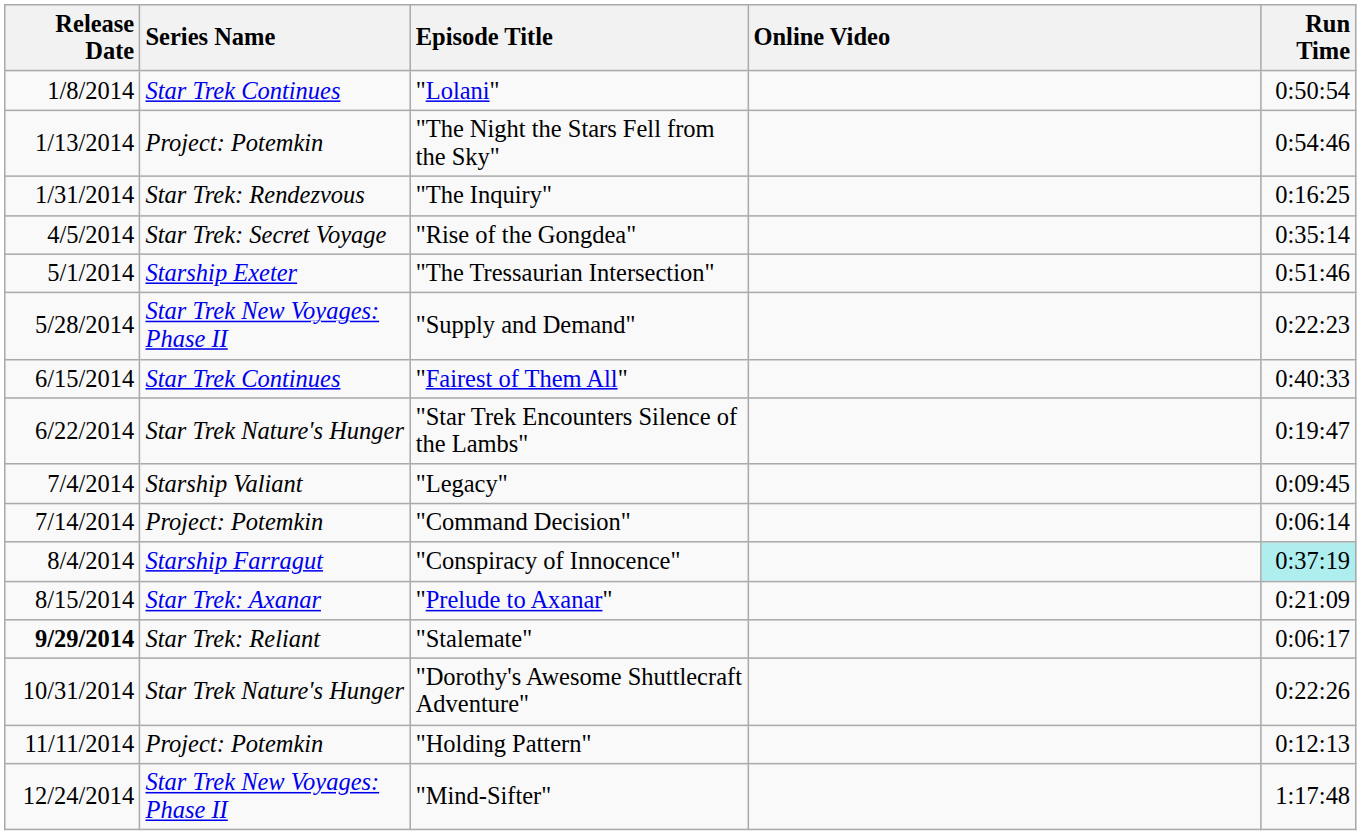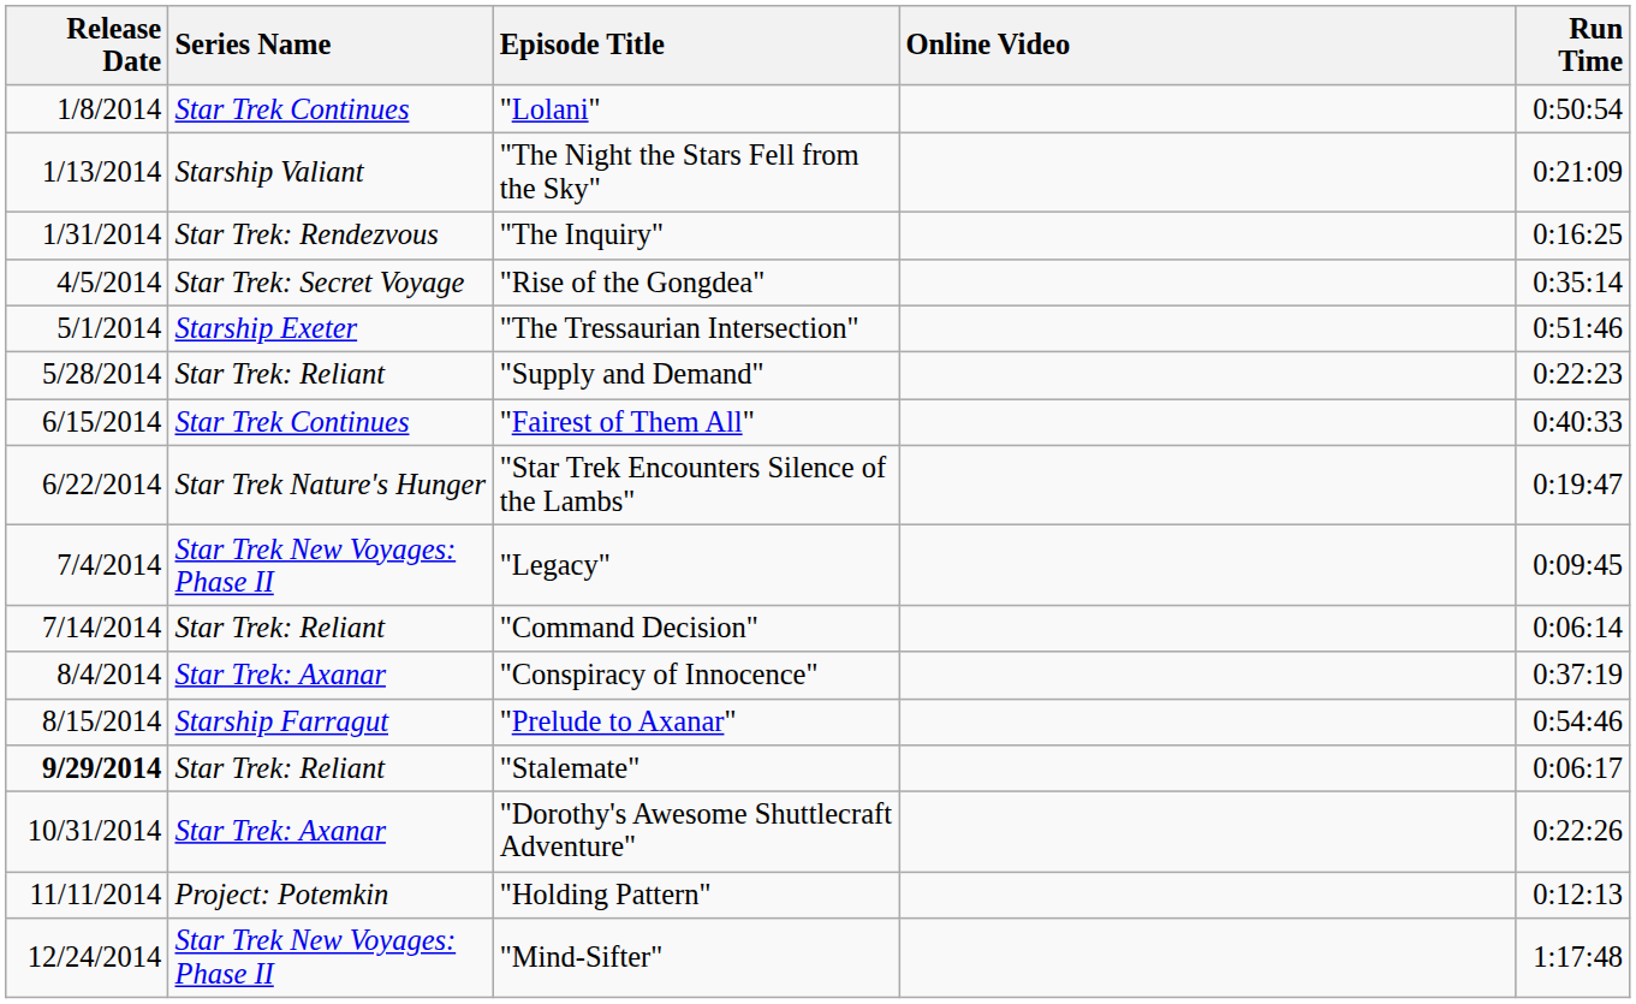 <table class="wikitable" width=100%>
 <tr>
 <th style="text-align:right; width: 10%;"><strong>Release Date</strong></th>
 <th style="text-align:left; width: 20%;"><strong>Series Name</strong></th>
 <th style="text-align:left; width: 25%;"><strong>Episode Title</strong></th>
 <th style="text-align:left; width: 38%;"><strong>Online Video</strong></th>
 <th style="text-align:right; width: 7%;"><strong>Run Time</strong></th>
 </tr>
 <tr>
 <td style="text-align:right;">1/8/2014</td>
 <td><em><a href='#'>Star Trek Continues</a></em></td>
 <td>"<a href='#'>Lolani</a>" </td>
 <td><small></small></td>
 <td style="text-align:right;">0:50:54</td>
 </tr>
 <tr>
 <td style="text-align:right;">1/13/2014</td>
-<td><em>Project: Potemkin</em></td>
+<td><em>Starship Valiant</em></td>
 <td>"The Night the Stars Fell from the Sky" </td>
 <td><small></small></td>
-<td style="text-align:right;">0:54:46</td>
+<td style="text-align:right;">0:21:09</td>
 </tr>
 <tr>
 <td style="text-align:right;">1/31/2014</td>
 <td><em>Star Trek: Rendezvous</em></td>
 <td>"The Inquiry" </td>
 <td><small></small></td>
 <td style="text-align:right;">0:16:25</td>
 </tr>
 <tr>
 <td style="text-align:right;">4/5/2014</td>
 <td><em>Star Trek: Secret Voyage</em></td>
 <td>"Rise of the Gongdea" </td>
 <td><small></small></td>
 <td style="text-align:right;">0:35:14</td>
 </tr>
 <tr>
 <td style="text-align:right;">5/1/2014</td>
 <td><em><a href='#'>Starship Exeter</a></em></td>
 <td>"The Tressaurian Intersection" </td>
 <td><small></small></td>
 <td style="text-align:right;">0:51:46</td>
 </tr>
 <tr>
 <td style="text-align:right;">5/28/2014</td>
-<td><em><a href='#'>Star Trek New Voyages: Phase II</a></em></td>
+<td><em>Star Trek: Reliant</em></td>
 <td>"Supply and Demand" </td>
 <td><small></small></td>
 <td style="text-align:right;">0:22:23</td>
 </tr>
 <tr>
 <td style="text-align:right;">6/15/2014</td>
 <td><em><a href='#'>Star Trek Continues</a></em></td>
 <td>"<a href='#'>Fairest of Them All</a>" </td>
 <td><small></small></td>
 <td style="text-align:right;">0:40:33</td>
 </tr>
 <tr>
 <td style="text-align:right;">6/22/2014</td>
 <td><em>Star Trek Nature's Hunger</em></td>
 <td>"Star Trek Encounters Silence of the Lambs" </td>
 <td><small></small></td>
 <td style="text-align:right;">0:19:47</td>
 </tr>
 <tr>
 <td style="text-align:right;">7/4/2014</td>
-<td><em>Starship Valiant</em></td>
+<td><em><a href='#'>Star Trek New Voyages: Phase II</a></em></td>
 <td>"Legacy" </td>
 <td><small></small></td>
 <td style="text-align:right;">0:09:45</td>
 </tr>
 <tr>
 <td style="text-align:right;">7/14/2014</td>
-<td><em>Project: Potemkin</em></td>
+<td><em>Star Trek: Reliant</em></td>
 <td>"Command Decision" </td>
 <td><small></small></td>
 <td style="text-align:right;">0:06:14</td>
 </tr>
 <tr>
 <td style="text-align:right;">8/4/2014</td>
-<td><em><a href='#'>Starship Farragut</a></em></td>
+<td><em><a href='#'>Star Trek: Axanar</a></em></td>
 <td>"Conspiracy of Innocence" </td>
 <td><small></small></td>
-<td style="background: paleturquoise; text-align:right;">0:37:19</td>
+<td style="text-align:right;">0:37:19</td>
 </tr>
 <tr>
 <td style="text-align:right;">8/15/2014</td>
-<td><em><a href='#'>Star Trek: Axanar</a></em></td>
+<td><em><a href='#'>Starship Farragut</a></em></td>
 <td>"<a href='#'>Prelude to Axanar</a>" </td>
 <td><small></small></td>
-<td style="text-align:right;">0:21:09</td>
+<td style="text-align:right;">0:54:46</td>
 </tr>
 <tr>
 <td style="text-align:right;"><strong>9/29/2014</strong></td>
 <td><em>Star Trek: Reliant</em></td>
 <td>"Stalemate" </td>
 <td><small></small></td>
 <td style="text-align:right;">0:06:17</td>
 </tr>
 <tr>
 <td style="text-align:right;">10/31/2014</td>
-<td><em>Star Trek Nature's Hunger</em></td>
+<td><em><a href='#'>Star Trek: Axanar</a></em></td>
 <td>"Dorothy's Awesome Shuttlecraft Adventure" </td>
 <td><small></small></td>
 <td style="text-align:right;">0:22:26</td>
 </tr>
 <tr>
 <td style="text-align:right;">11/11/2014</td>
 <td><em>Project: Potemkin</em></td>
 <td>"Holding Pattern" </td>
 <td><small></small></td>
 <td style="text-align:right;">0:12:13</td>
 </tr>
 <tr>
 <td style="text-align:right;">12/24/2014</td>
 <td><em><a href='#'>Star Trek New Voyages: Phase II</a></em></td>
 <td>"Mind-Sifter" </td>
 <td><small></small></td>
 <td style="text-align:right;">1:17:48</td>
 </tr>
 </table>
